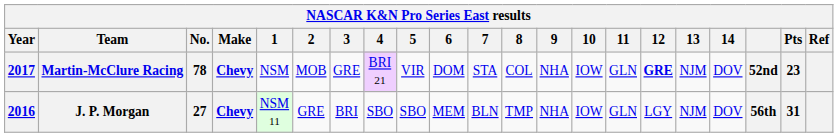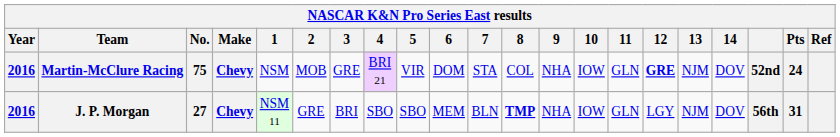 <table class="wikitable" style="text-align:center; font-size:75%">
 <tr>
 <th colspan=45><a href='#'>NASCAR K&N Pro Series East</a> results</th>
 </tr>
 <tr>
 <th>Year</th>
 <th>Team</th>
 <th>No.</th>
 <th>Make</th>
 <th>1</th>
 <th>2</th>
 <th>3</th>
 <th>4</th>
 <th>5</th>
 <th>6</th>
 <th>7</th>
 <th>8</th>
 <th>9</th>
 <th>10</th>
 <th>11</th>
 <th>12</th>
 <th>13</th>
 <th>14</th>
 <th></th>
 <th>Pts</th>
 <th>Ref</th>
 </tr>
 <tr>
-<th><a href='#'>2017</a></th>
+<th><a href='#'>2016</a></th>
 <th><a href='#'>Martin-McClure Racing</a></th>
-<th>78</th>
+<th>75</th>
 <th><a href='#'>Chevy</a></th>
 <td><a href='#'>NSM</a></td>
 <td><a href='#'>MOB</a></td>
 <td><a href='#'>GRE</a></td>
 <td style="background:#EFCFFF;"><a href='#'>BRI</a><br><small>21</small></td>
 <td><a href='#'>VIR</a></td>
 <td><a href='#'>DOM</a></td>
 <td><a href='#'>STA</a></td>
 <td><a href='#'>COL</a></td>
 <td><a href='#'>NHA</a></td>
 <td><a href='#'>IOW</a></td>
 <td><a href='#'>GLN</a></td>
 <td><strong><a href='#'>GRE</a></strong></td>
 <td><a href='#'>NJM</a></td>
 <td><a href='#'>DOV</a></td>
 <th>52nd</th>
-<th>23</th>
+<th>24</th>
 <th></th>
 </tr>
 <tr>
 <th><a href='#'>2016</a></th>
 <th>J. P. Morgan</th>
 <th>27</th>
 <th><a href='#'>Chevy</a></th>
 <td style="background:#DFFFDF;"><a href='#'>NSM</a><br><small>11</small></td>
 <td><a href='#'>GRE</a></td>
 <td><a href='#'>BRI</a></td>
 <td><a href='#'>SBO</a></td>
 <td><a href='#'>SBO</a></td>
 <td><a href='#'>MEM</a></td>
 <td><a href='#'>BLN</a></td>
-<td><a href='#'>TMP</a></td>
+<td><strong><a href='#'>TMP</a></strong></td>
 <td><a href='#'>NHA</a></td>
 <td><a href='#'>IOW</a></td>
 <td><a href='#'>GLN</a></td>
 <td><a href='#'>LGY</a></td>
 <td><a href='#'>NJM</a></td>
 <td><a href='#'>DOV</a></td>
 <th>56th</th>
 <th>31</th>
 <th></th>
 </tr>
 </table>
